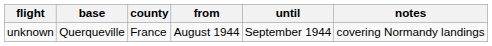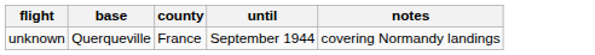 <table class=wikitable>
 <tr>
 <th>flight</th>
 <th>base</th>
 <th>county</th>
-<th>from</th>
 <th>until</th>
 <th>notes</th>
 </tr>
 <tr>
 <td>unknown</td>
 <td>Querqueville</td>
 <td>France</td>
-<td>August 1944</td>
 <td>September 1944</td>
 <td>covering Normandy landings</td>
 </tr>
 </table>
